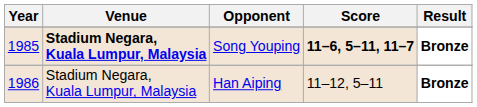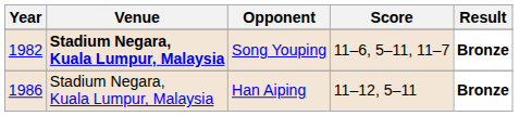 <table class="sortable wikitable" style="font-size: 90%;">
 <tr>
 <th>Year</th>
 <th>Venue</th>
 <th>Opponent</th>
 <th>Score</th>
 <th>Result</th>
 </tr>
 <tr>
 </tr>
 <tr style="background:#F3E6D7">
-<td align="center"><a href='#'>1985</a></td>
+<td align="center"><a href='#'>1982</a></td>
 <td align="left"><strong>Stadium Negara, <br> <a href='#'>Kuala Lumpur, Malaysia</a></strong></td>
 <td align="left"> <a href='#'>Song Youping</a></td>
-<td align="left"><strong>11–6, 5–11, 11–7</strong></td>
+<td align="left">11–6, 5–11, 11–7</td>
 <td style="text-align:left; background:white"> <strong>Bronze</strong></td>
 </tr>
 <tr>
 </tr>
 <tr style="background:#F3E6D7">
 <td align="center"><a href='#'>1986</a></td>
 <td align="left">Stadium Negara, <br> <a href='#'>Kuala Lumpur, Malaysia</a></td>
 <td align="left"> <a href='#'>Han Aiping</a></td>
 <td align="left">11–12, 5–11</td>
 <td style="text-align:left; background:white"> <strong>Bronze</strong></td>
 </tr>
 </table>
